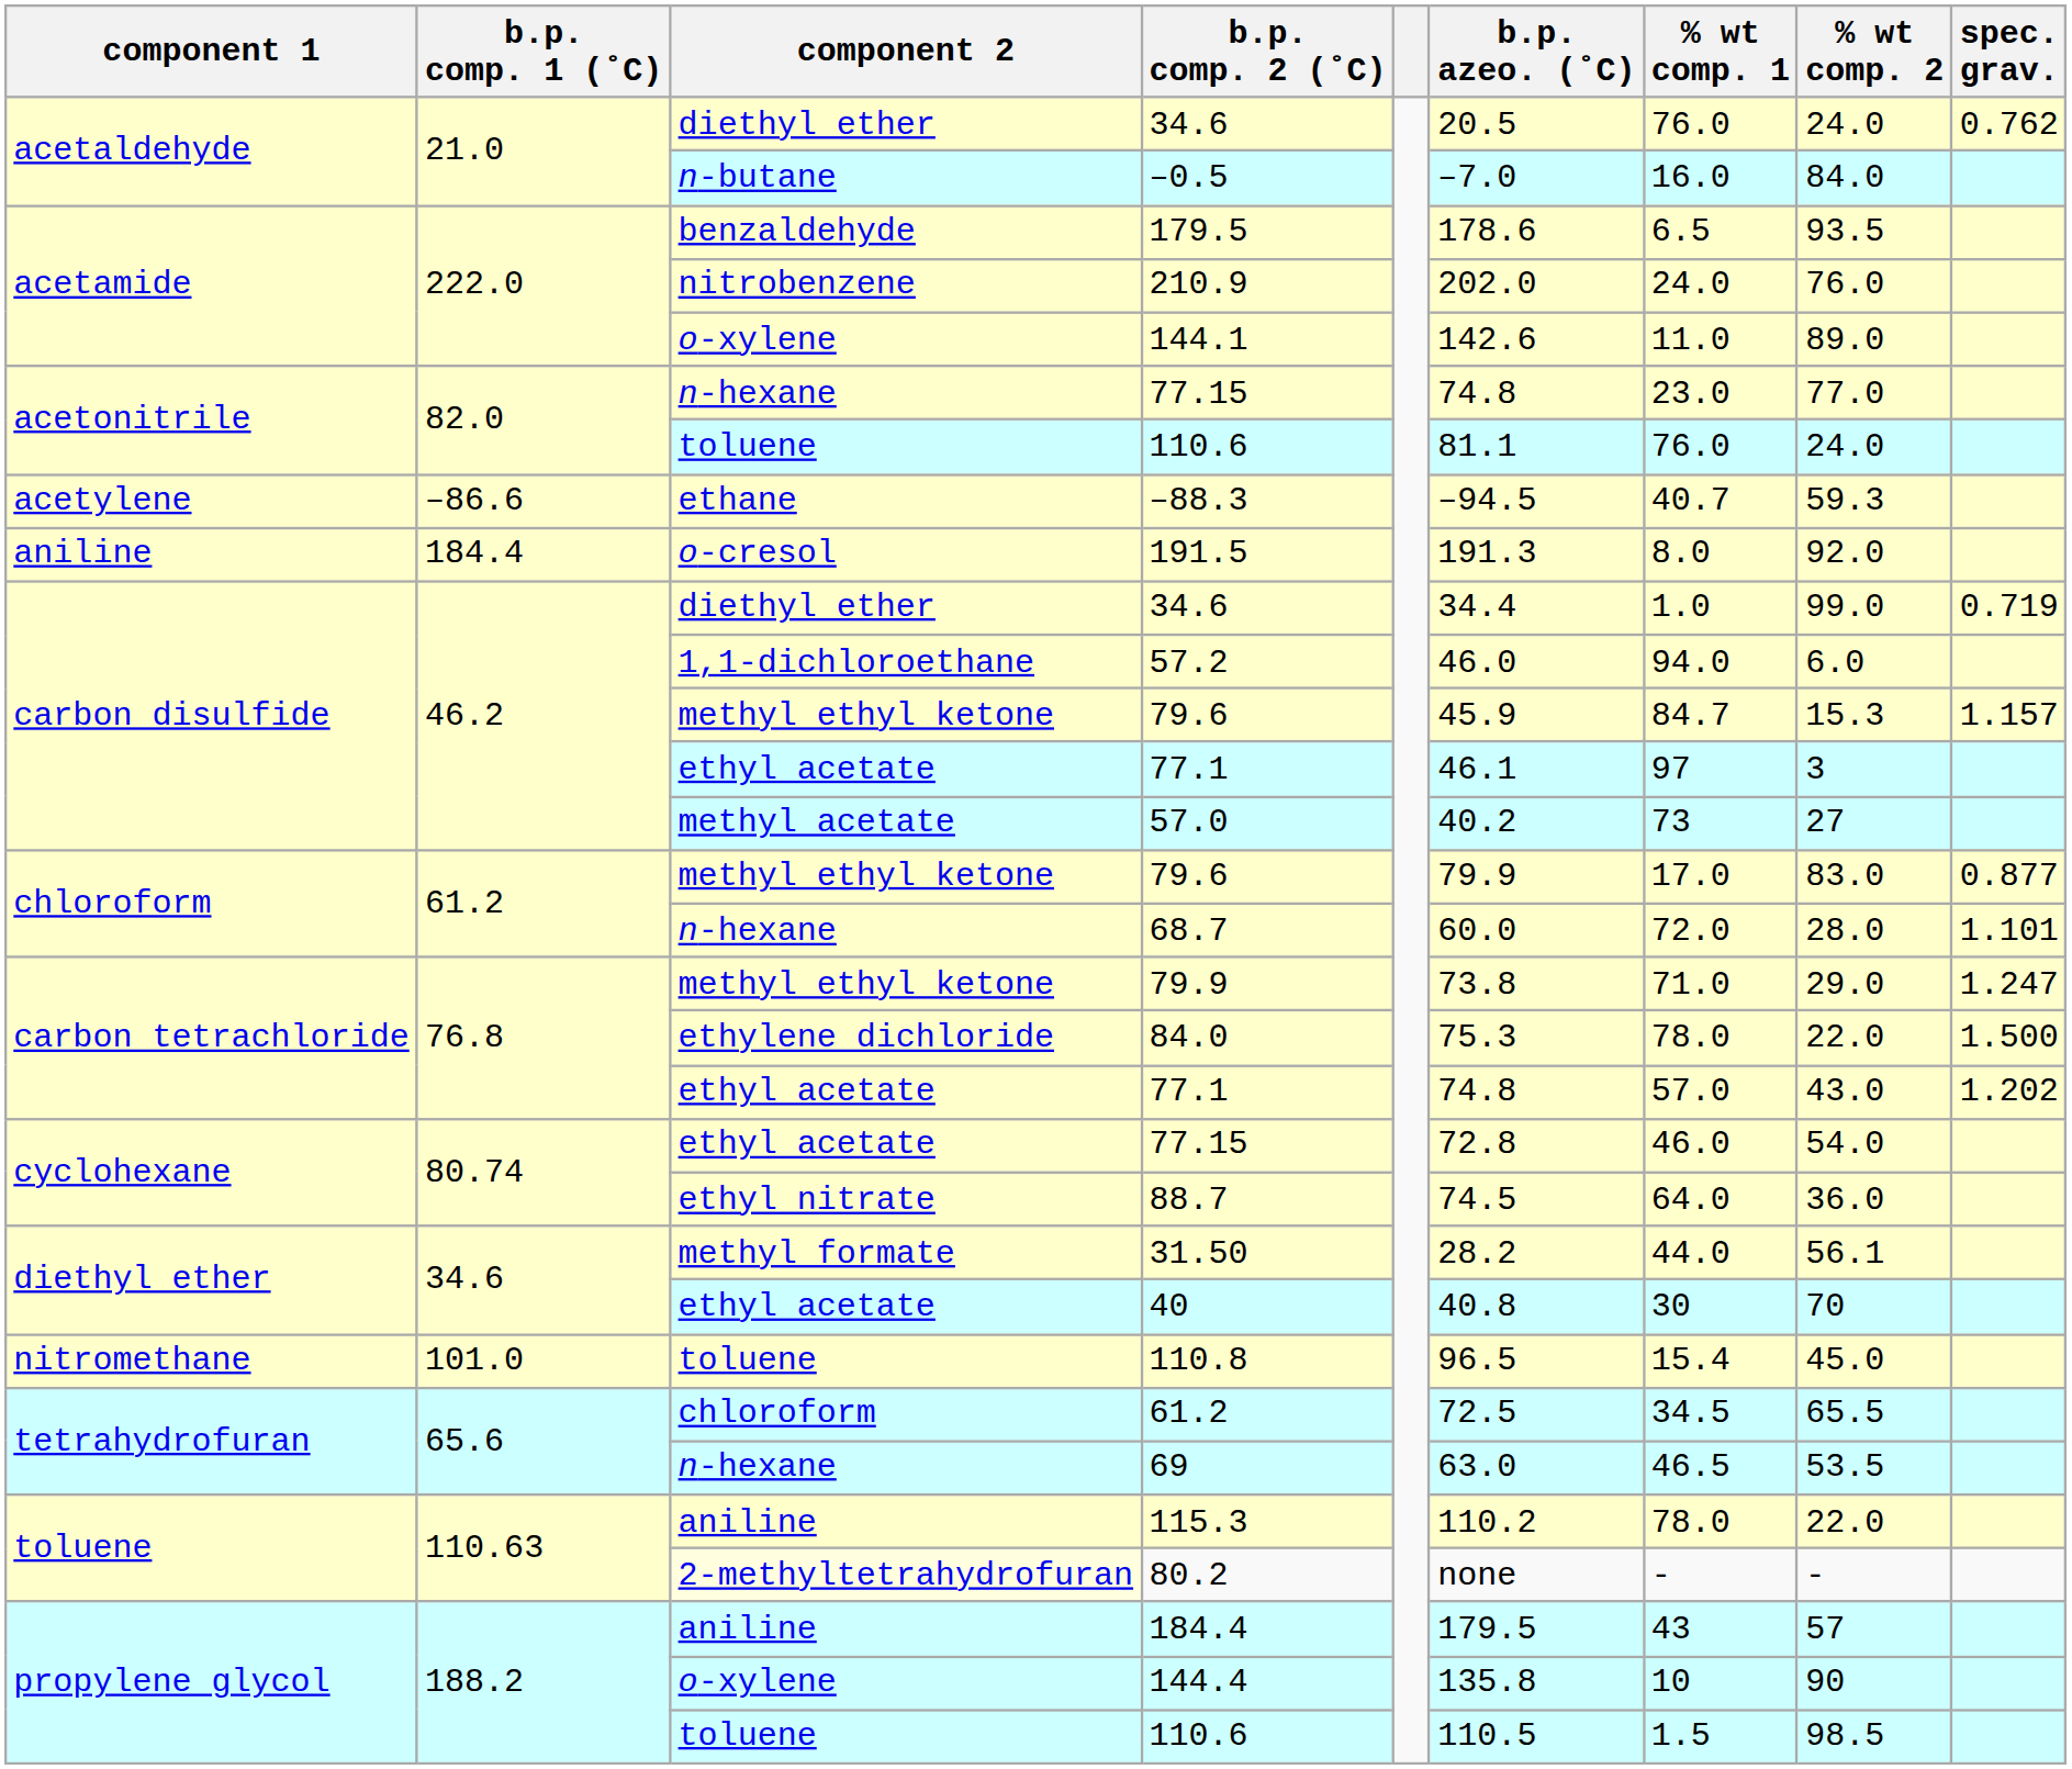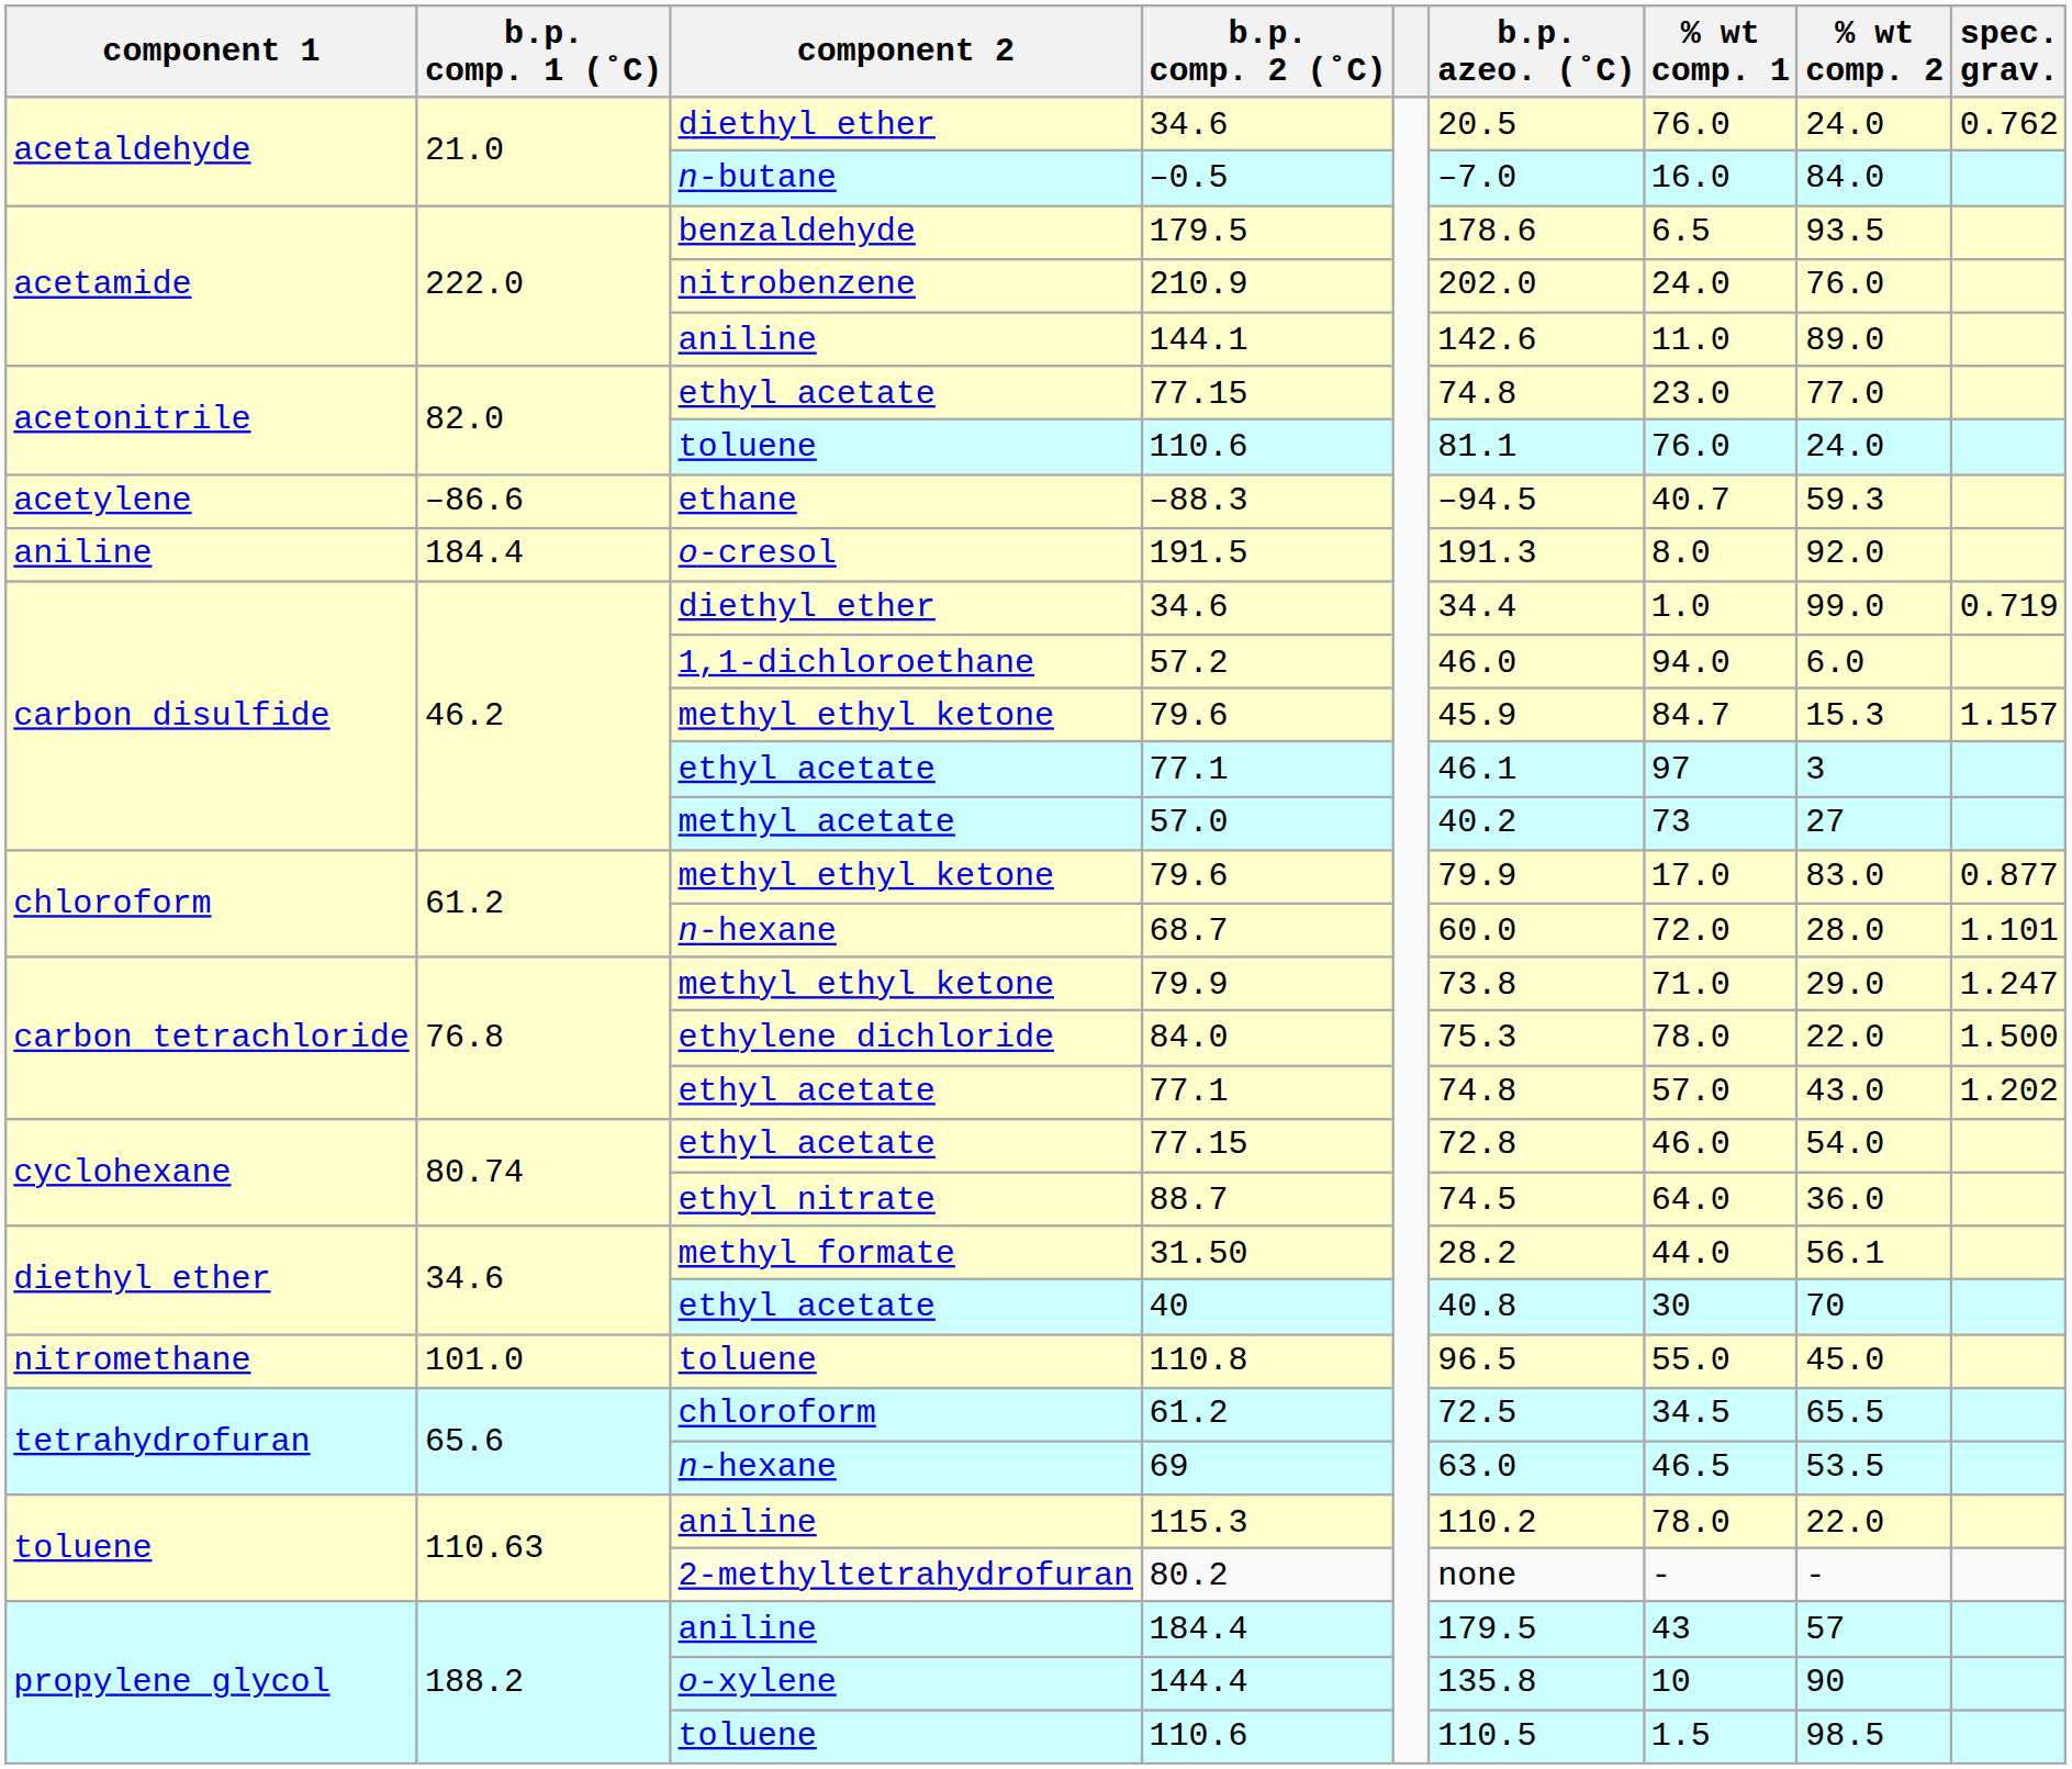 <table class="wikitable" align="center">
 <tr>
 <th>component 1</th>
 <th>b.p.<br>comp. 1 (˚C)</th>
 <th>component 2</th>
 <th>b.p.<br>comp. 2 (˚C)</th>
 <th> </th>
 <th>b.p.<br>azeo. (˚C)</th>
 <th>% wt<br>comp. 1</th>
 <th>% wt<br>comp. 2</th>
 <th>spec.<br>grav.</th>
 </tr>
 <tr>
 <td bgcolor="#FFFFCC" rowspan="2"><a href='#'>acetaldehyde</a></td>
 <td bgcolor="#FFFFCC" rowspan="2">21.0</td>
 <td bgcolor="#FFFFCC"><a href='#'>diethyl ether</a></td>
 <td bgcolor="#FFFFCC">34.6</td>
 <td rowspan="31"></td>
 <td bgcolor="#FFFFCC">20.5</td>
 <td bgcolor="#FFFFCC">76.0</td>
 <td bgcolor="#FFFFCC">24.0</td>
 <td bgcolor="#FFFFCC">0.762</td>
 </tr>
 <tr bgcolor="#CCFFFF">
 <td><a href='#'><em>n</em>-butane</a></td>
 <td>–0.5</td>
 <td>–7.0</td>
 <td>16.0</td>
 <td>84.0</td>
 <td></td>
 </tr>
 <tr bgcolor="#FFFFCC">
 <td rowspan="3"><a href='#'>acetamide</a></td>
 <td rowspan="3">222.0</td>
 <td><a href='#'>benzaldehyde</a></td>
 <td>179.5</td>
 <td>178.6</td>
 <td>6.5</td>
 <td>93.5</td>
 <td></td>
 </tr>
 <tr bgcolor="#FFFFCC">
 <td><a href='#'>nitrobenzene</a></td>
 <td>210.9</td>
 <td>202.0</td>
 <td>24.0</td>
 <td>76.0</td>
 <td></td>
 </tr>
 <tr bgcolor="#FFFFCC">
-<td><a href='#'><em>o</em>-xylene</a></td>
+<td><a href='#'>aniline</a></td>
 <td>144.1</td>
 <td>142.6</td>
 <td>11.0</td>
 <td>89.0</td>
 <td></td>
 </tr>
 <tr bgcolor="#FFFFCC">
 <td rowspan="2"><a href='#'>acetonitrile</a></td>
 <td rowspan="2">82.0</td>
-<td><a href='#'><em>n</em>-hexane</a></td>
+<td><a href='#'>ethyl acetate</a></td>
 <td>77.15</td>
 <td>74.8</td>
 <td>23.0</td>
 <td>77.0</td>
 <td></td>
 </tr>
 <tr bgcolor="#CCFFFF">
 <td><a href='#'>toluene</a></td>
 <td>110.6</td>
 <td>81.1</td>
 <td>76.0</td>
 <td>24.0</td>
 <td></td>
 </tr>
 <tr bgcolor="#FFFFCC">
 <td><a href='#'>acetylene</a></td>
 <td>–86.6</td>
 <td><a href='#'>ethane</a></td>
 <td>–88.3</td>
 <td>–94.5</td>
 <td>40.7</td>
 <td>59.3</td>
 <td></td>
 </tr>
 <tr bgcolor="#FFFFCC">
 <td><a href='#'>aniline</a></td>
 <td>184.4</td>
 <td><a href='#'><em>o</em>-cresol</a></td>
 <td>191.5</td>
 <td>191.3</td>
 <td>8.0</td>
 <td>92.0</td>
 <td></td>
 </tr>
 <tr bgcolor="#FFFFCC">
 <td rowspan="5"><a href='#'>carbon disulfide</a></td>
 <td rowspan="5">46.2</td>
 <td><a href='#'>diethyl ether</a></td>
 <td>34.6</td>
 <td>34.4</td>
 <td>1.0</td>
 <td>99.0</td>
 <td bgcolor="#FFFFCC">0.719</td>
 </tr>
 <tr bgcolor="#FFFFCC">
 <td><a href='#'>1,1-dichloroethane</a></td>
 <td>57.2</td>
 <td>46.0</td>
 <td>94.0</td>
 <td>6.0</td>
 <td></td>
 </tr>
 <tr bgcolor="FFFFCC">
 <td><a href='#'>methyl ethyl ketone</a></td>
 <td>79.6</td>
 <td>45.9</td>
 <td>84.7</td>
 <td>15.3</td>
 <td>1.157</td>
 </tr>
 <tr bgcolor="#CCFFFF">
 <td><a href='#'>ethyl acetate</a></td>
 <td>77.1</td>
 <td>46.1</td>
 <td>97</td>
 <td>3</td>
 <td></td>
 </tr>
 <tr bgcolor="#CCFFFF">
 <td><a href='#'>methyl acetate</a></td>
 <td>57.0</td>
 <td>40.2</td>
 <td>73</td>
 <td>27</td>
 <td></td>
 </tr>
 <tr bgcolor="#FFFFCC">
 <td rowspan="2"><a href='#'>chloroform</a></td>
 <td rowspan="2">61.2</td>
 <td><a href='#'>methyl ethyl ketone</a></td>
 <td>79.6</td>
 <td>79.9</td>
 <td>17.0</td>
 <td>83.0</td>
 <td bgcolor="#FFFFCC">0.877</td>
 </tr>
 <tr bgcolor="#FFFFCC">
 <td><a href='#'><em>n</em>-hexane</a></td>
 <td>68.7</td>
 <td>60.0</td>
 <td>72.0</td>
 <td>28.0</td>
 <td>1.101</td>
 </tr>
 <tr bgcolor="#FFFFCC">
 <td rowspan="3"><a href='#'>carbon tetrachloride</a></td>
 <td rowspan="3">76.8</td>
 <td><a href='#'>methyl ethyl ketone</a></td>
 <td>79.9</td>
 <td>73.8</td>
 <td>71.0</td>
 <td>29.0</td>
 <td>1.247</td>
 </tr>
 <tr bgcolor="#FFFFCC">
 <td><a href='#'>ethylene dichloride</a></td>
 <td>84.0</td>
 <td>75.3</td>
 <td>78.0</td>
 <td>22.0</td>
 <td>1.500</td>
 </tr>
 <tr bgcolor="#FFFFCC">
 <td><a href='#'>ethyl acetate</a></td>
 <td>77.1</td>
 <td>74.8</td>
 <td>57.0</td>
 <td>43.0</td>
 <td>1.202</td>
 </tr>
 <tr bgcolor="#FFFFCC">
 <td rowspan="2"><a href='#'>cyclohexane</a></td>
 <td rowspan="2">80.74</td>
 <td><a href='#'>ethyl acetate</a></td>
 <td>77.15</td>
 <td>72.8</td>
 <td>46.0</td>
 <td>54.0</td>
 <td></td>
 </tr>
 <tr bgcolor="#FFFFCC">
 <td><a href='#'>ethyl nitrate</a></td>
 <td>88.7</td>
 <td>74.5</td>
 <td>64.0</td>
 <td>36.0</td>
 <td></td>
 </tr>
 <tr bgcolor="#FFFFCC">
 <td rowspan="2"><a href='#'>diethyl ether</a></td>
 <td rowspan="2">34.6</td>
 <td><a href='#'>methyl formate</a></td>
 <td>31.50</td>
 <td>28.2</td>
 <td>44.0</td>
 <td>56.1</td>
 <td></td>
 </tr>
 <tr bgcolor="#CCFFFF">
 <td><a href='#'>ethyl acetate</a></td>
 <td>40</td>
 <td>40.8</td>
 <td>30</td>
 <td>70</td>
 <td></td>
 </tr>
 <tr bgcolor="#FFFFCC">
 <td><a href='#'>nitromethane</a></td>
 <td>101.0</td>
 <td><a href='#'>toluene</a></td>
 <td>110.8</td>
 <td>96.5</td>
-<td>15.4</td>
+<td>55.0</td>
 <td>45.0</td>
 <td></td>
 </tr>
 <tr bgcolor="#CCFFFF">
 <td rowspan=2><a href='#'>tetrahydrofuran</a></td>
 <td rowspan=2>65.6</td>
 <td><a href='#'>chloroform</a></td>
 <td>61.2</td>
 <td>72.5</td>
 <td>34.5</td>
 <td>65.5</td>
 <td></td>
 </tr>
 <tr bgcolor="#CCFFFF">
 <td><a href='#'><em>n</em>-hexane</a></td>
 <td>69</td>
 <td>63.0</td>
 <td>46.5</td>
 <td>53.5</td>
 <td></td>
 </tr>
 <tr bgcolor="#FFFFCC">
 <td rowspan="2"><a href='#'>toluene</a></td>
 <td rowspan="2">110.63</td>
 <td><a href='#'>aniline</a></td>
 <td>115.3</td>
 <td>110.2</td>
 <td>78.0</td>
 <td>22.0</td>
 <td></td>
 </tr>
 <tr>
 <td style="background: lightyellow;"><a href='#'>2-methyltetrahydrofuran</a></td>
 <td>80.2</td>
 <td>none</td>
 <td>-</td>
 <td>-</td>
 <td></td>
 </tr>
 <tr bgcolor="#CCFFFF">
 <td rowspan=3><a href='#'>propylene glycol</a></td>
 <td rowspan=3>188.2</td>
 <td><a href='#'>aniline</a></td>
 <td>184.4</td>
 <td>179.5</td>
 <td>43</td>
 <td>57</td>
 <td></td>
 </tr>
 <tr bgcolor="#CCFFFF">
 <td><a href='#'><em>o</em>-xylene</a></td>
 <td>144.4</td>
 <td>135.8</td>
 <td>10</td>
 <td>90</td>
 <td></td>
 </tr>
 <tr bgcolor="#CCFFFF">
 <td><a href='#'>toluene</a></td>
 <td>110.6</td>
 <td>110.5</td>
 <td>1.5</td>
 <td>98.5</td>
 <td></td>
 </tr>
 </table>
